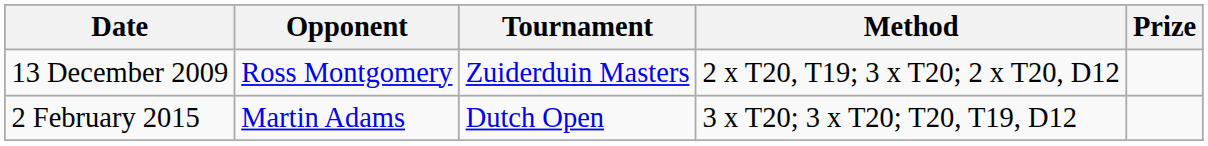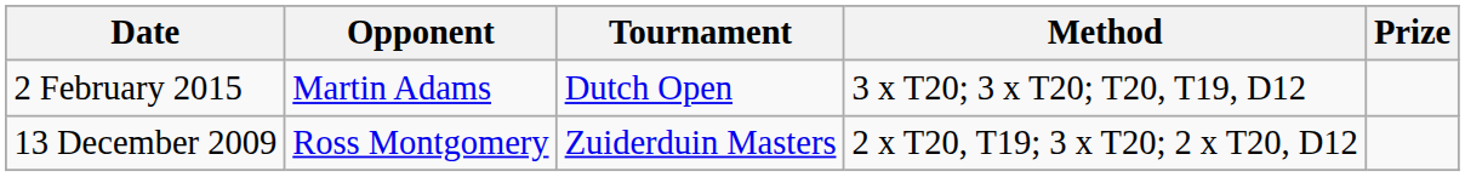 <table class="wikitable">
 <tr>
 <th>Date</th>
 <th>Opponent</th>
 <th>Tournament</th>
 <th>Method</th>
 <th>Prize</th>
 </tr>
 <tr>
+<td>2 February 2015</td>
+<td> <a href='#'>Martin Adams</a></td>
+<td><a href='#'>Dutch Open</a></td>
+<td>3 x T20; 3 x T20; T20, T19, D12</td>
+<td></td>
+</tr>
+<tr>
 <td>13 December 2009</td>
 <td> <a href='#'>Ross Montgomery</a></td>
 <td><a href='#'>Zuiderduin Masters</a></td>
 <td>2 x T20, T19; 3 x T20; 2 x T20, D12</td>
 <td></td>
 </tr>
-<tr>
-<td>2 February 2015</td>
-<td> <a href='#'>Martin Adams</a></td>
-<td><a href='#'>Dutch Open</a></td>
-<td>3 x T20; 3 x T20; T20, T19, D12</td>
-<td></td>
-</tr>
 </table>
